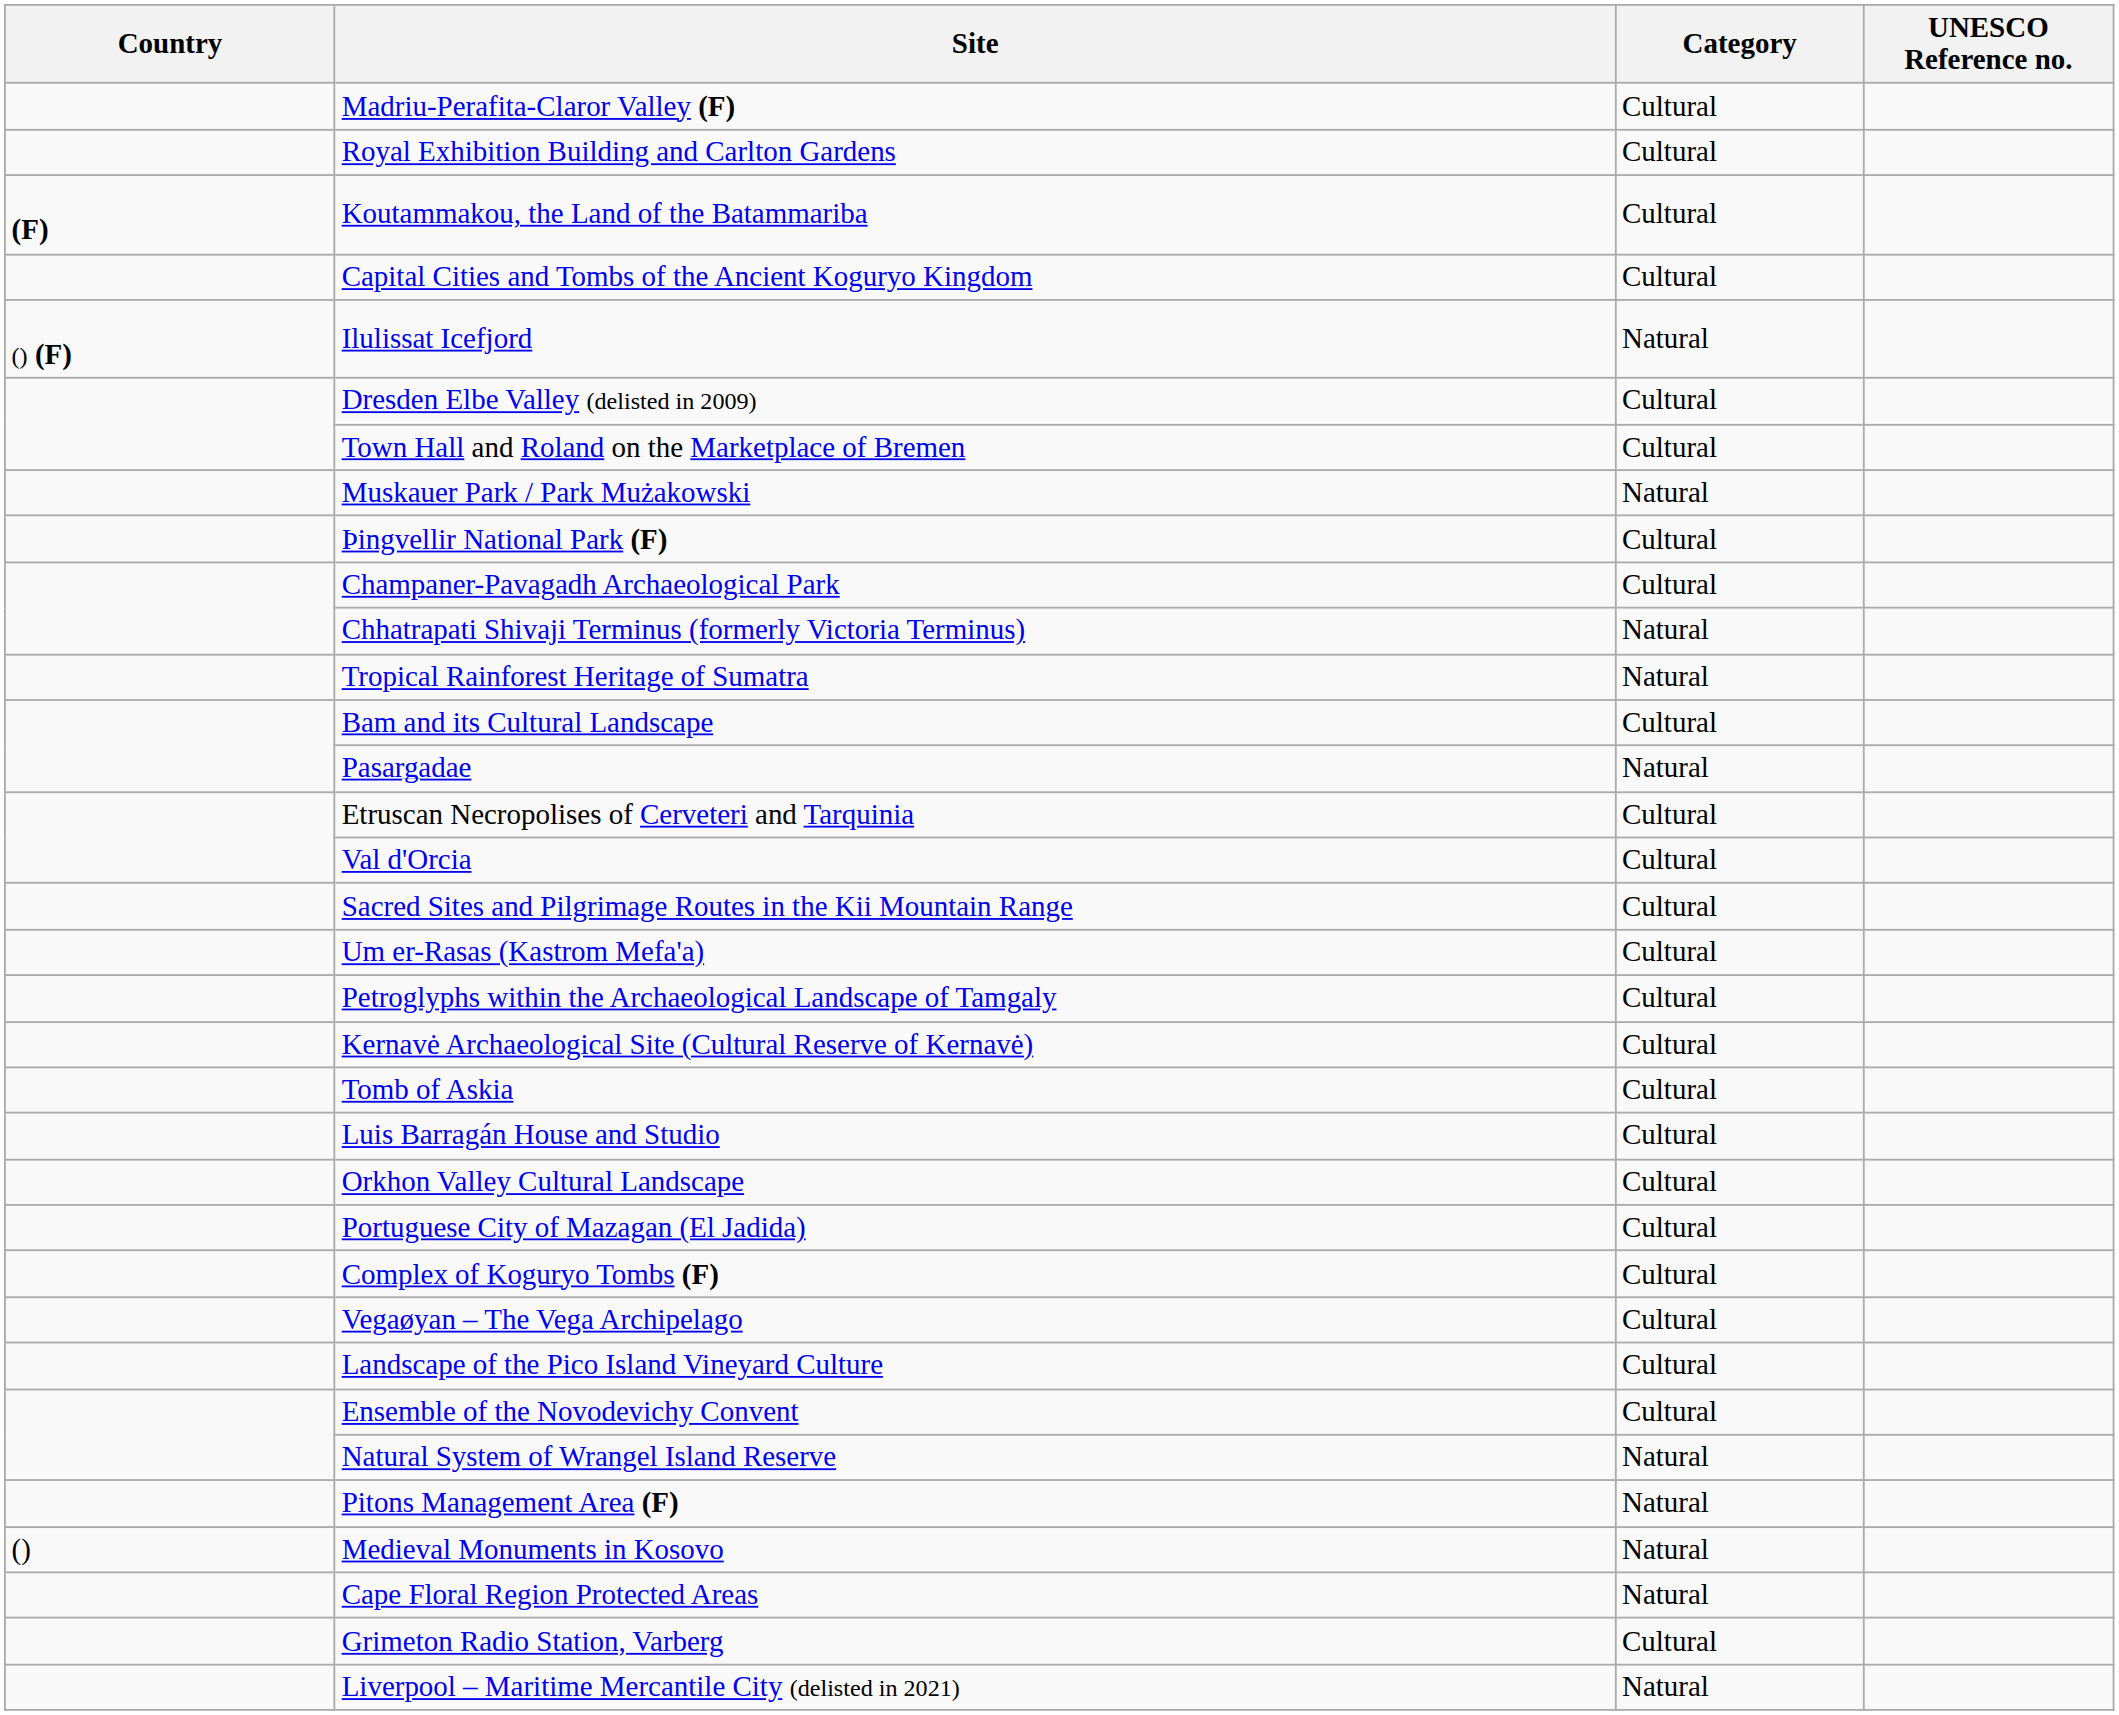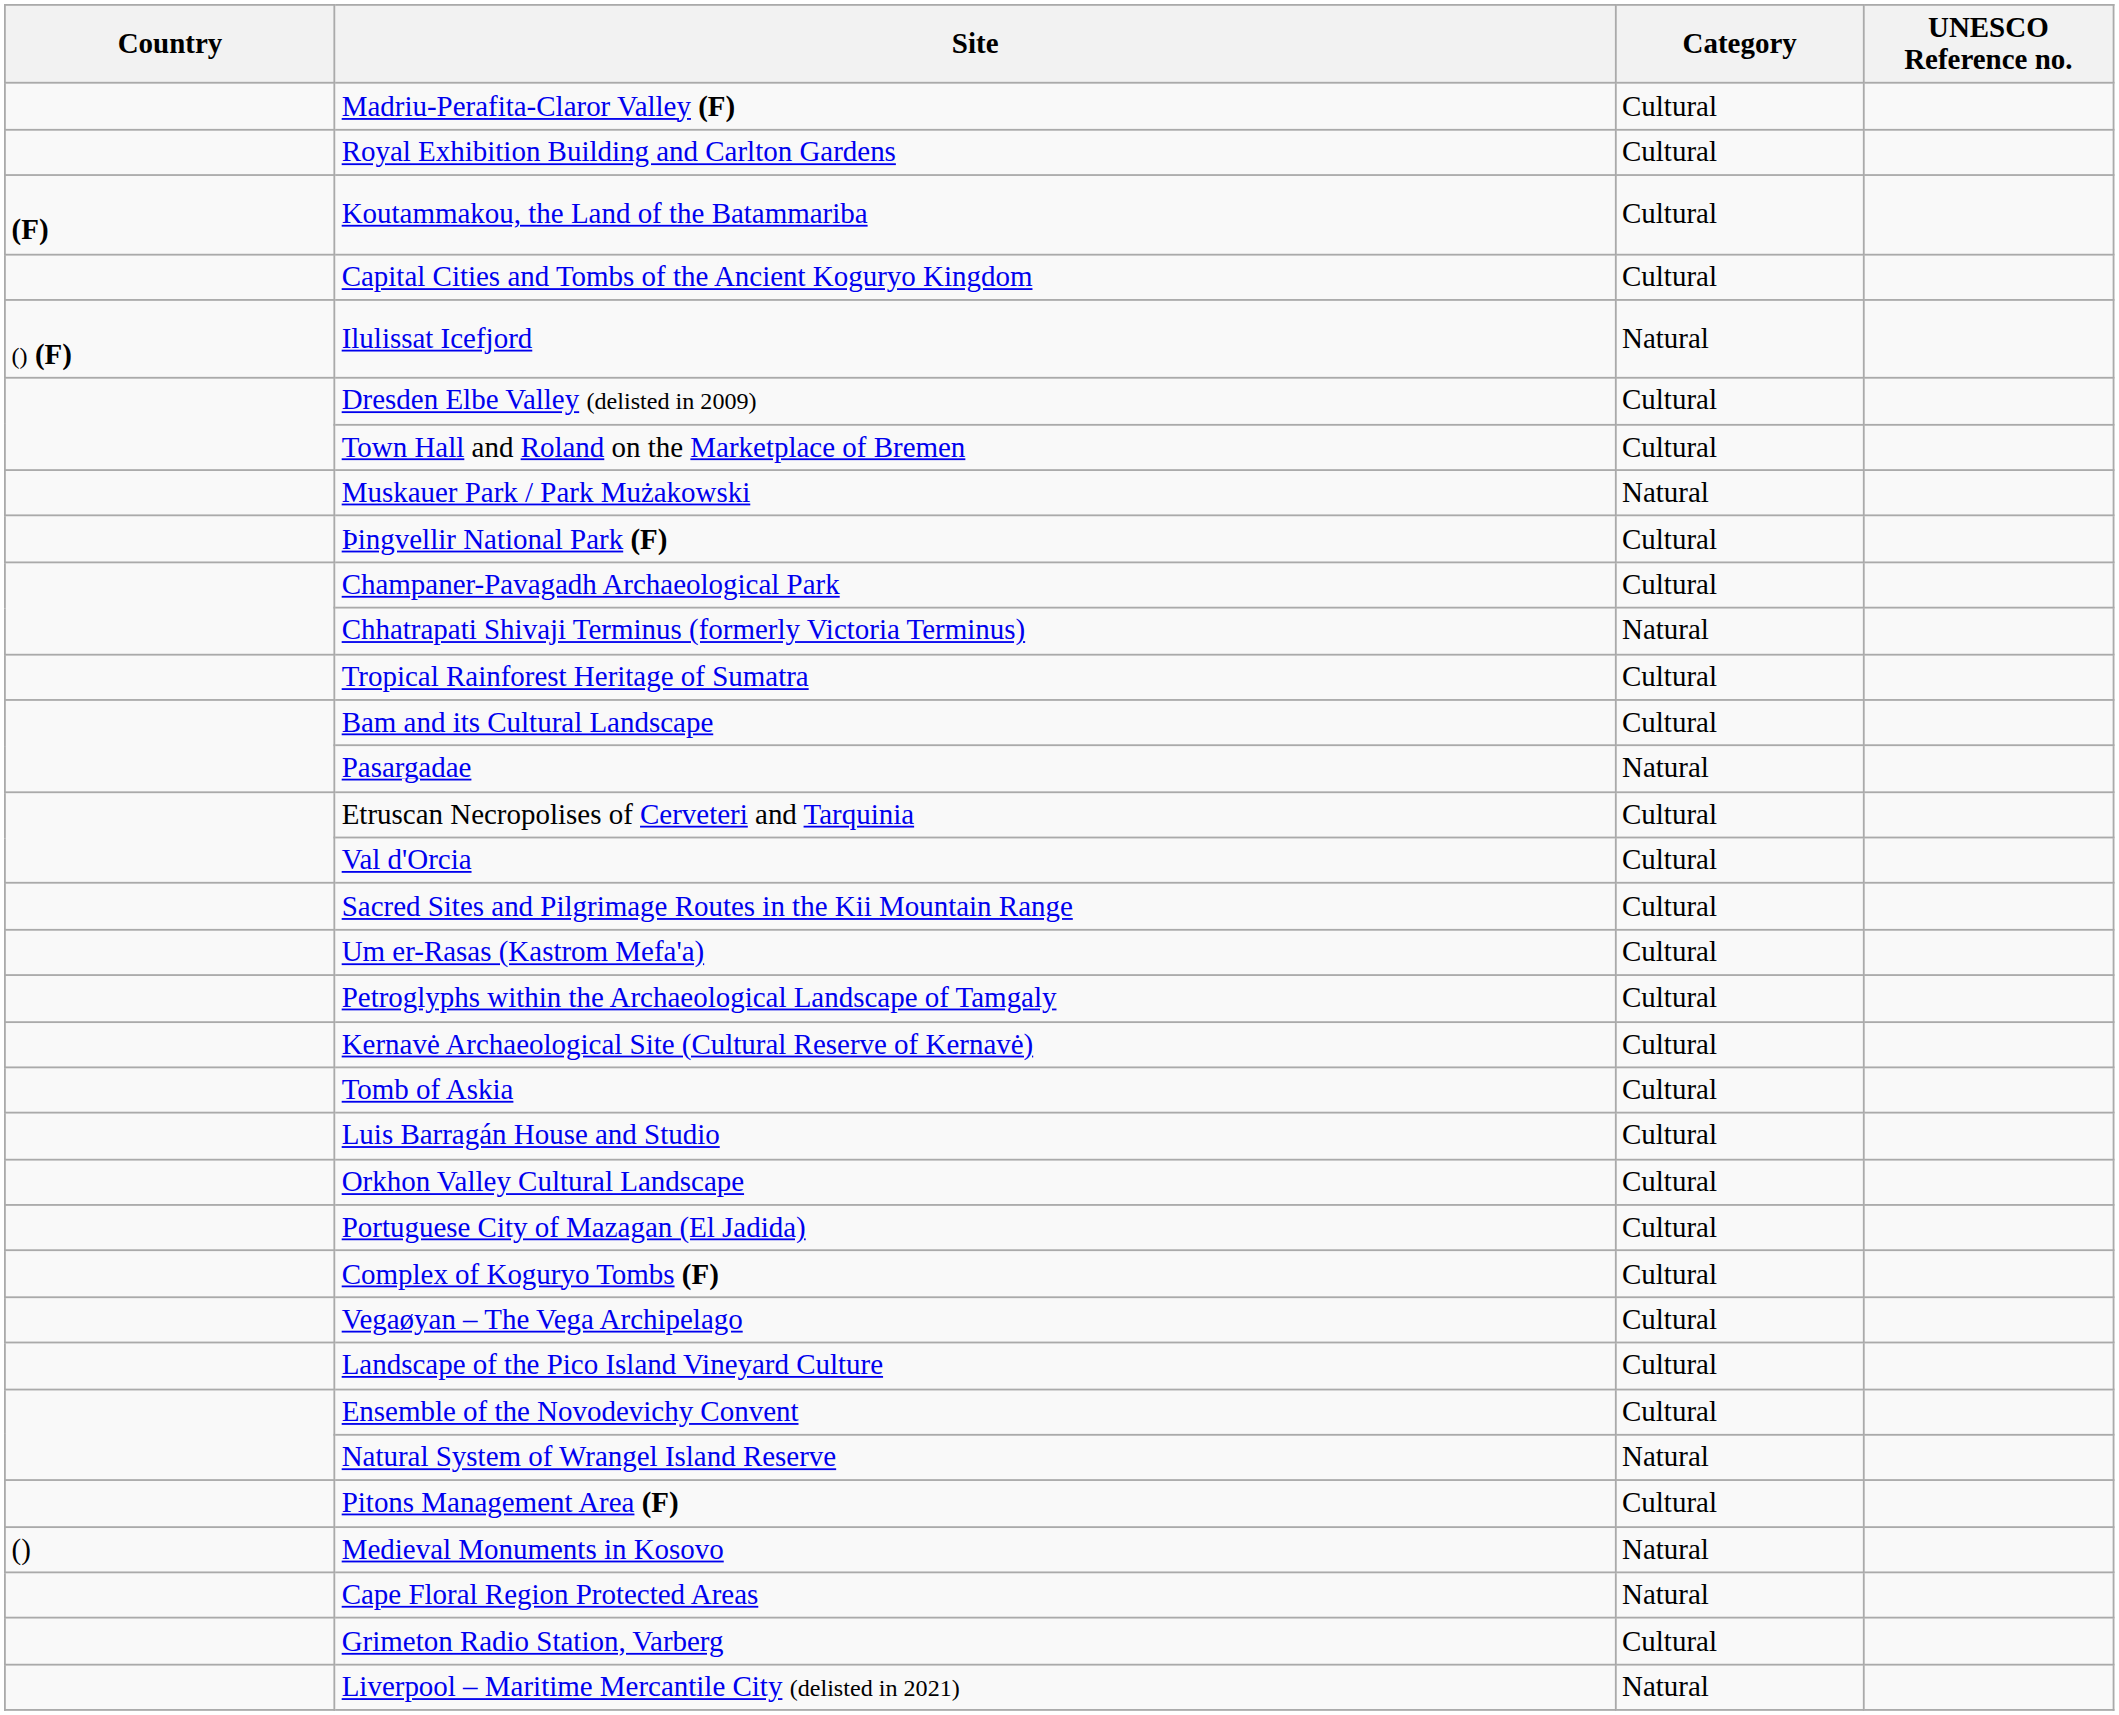 <table class="wikitable sortable" style="font-size:100%;">
 <tr>
 <th scope="col" width="175">Country</th>
 <th scope="col" width="700">Site</th>
 <th scope="col" width="130">Category</th>
 <th scope="col" width="130">UNESCO<br>Reference no.</th>
 </tr>
 <tr>
 <td></td>
 <td><a href='#'>Madriu-Perafita-Claror Valley</a> <strong>(F)</strong></td>
 <td>Cultural</td>
 <td></td>
 </tr>
 <tr>
 <td></td>
 <td><a href='#'>Royal Exhibition Building and Carlton Gardens</a></td>
 <td>Cultural</td>
 <td></td>
 </tr>
 <tr>
 <td><br> <strong>(F)</strong></td>
 <td><a href='#'>Koutammakou, the Land of the Batammariba</a></td>
 <td>Cultural</td>
 <td></td>
 </tr>
 <tr>
 <td></td>
 <td><a href='#'>Capital Cities and Tombs of the Ancient Koguryo Kingdom</a></td>
 <td>Cultural</td>
 <td></td>
 </tr>
 <tr>
 <td><br><small>()</small> <strong>(F)</strong></td>
 <td><a href='#'>Ilulissat Icefjord</a></td>
 <td>Natural</td>
 <td></td>
 </tr>
 <tr>
 <td rowspan="2"></td>
 <td><a href='#'>Dresden Elbe Valley</a> <small>(delisted in 2009)</small></td>
 <td>Cultural</td>
 <td></td>
 </tr>
 <tr>
 <td><a href='#'>Town Hall</a> and <a href='#'>Roland</a> on the <a href='#'>Marketplace of Bremen</a></td>
 <td>Cultural</td>
 <td></td>
 </tr>
 <tr>
 <td><br></td>
 <td><a href='#'>Muskauer Park / Park Mużakowski</a></td>
 <td>Natural</td>
 <td></td>
 </tr>
 <tr>
 <td></td>
 <td><a href='#'>Þingvellir National Park</a> <strong>(F)</strong></td>
 <td>Cultural</td>
 <td></td>
 </tr>
 <tr>
 <td rowspan="2"></td>
 <td><a href='#'>Champaner-Pavagadh Archaeological Park</a></td>
 <td>Cultural</td>
 <td></td>
 </tr>
 <tr>
 <td><a href='#'>Chhatrapati Shivaji Terminus (formerly Victoria Terminus)</a></td>
 <td>Natural</td>
 <td></td>
 </tr>
 <tr>
 <td></td>
 <td><a href='#'>Tropical Rainforest Heritage of Sumatra</a></td>
-<td>Natural</td>
+<td>Cultural</td>
 <td></td>
 </tr>
 <tr>
 <td rowspan="2"></td>
 <td><a href='#'>Bam and its Cultural Landscape</a></td>
 <td>Cultural</td>
 <td></td>
 </tr>
 <tr>
 <td><a href='#'>Pasargadae</a></td>
 <td>Natural</td>
 <td></td>
 </tr>
 <tr>
 <td rowspan="2"></td>
 <td>Etruscan Necropolises of <a href='#'>Cerveteri</a> and <a href='#'>Tarquinia</a></td>
 <td>Cultural</td>
 <td></td>
 </tr>
 <tr>
 <td><a href='#'>Val d'Orcia</a></td>
 <td>Cultural</td>
 <td></td>
 </tr>
 <tr>
 <td></td>
 <td><a href='#'>Sacred Sites and Pilgrimage Routes in the Kii Mountain Range</a></td>
 <td>Cultural</td>
 <td></td>
 </tr>
 <tr>
 <td></td>
 <td><a href='#'>Um er-Rasas (Kastrom Mefa'a)</a></td>
 <td>Cultural</td>
 <td></td>
 </tr>
 <tr>
 <td></td>
 <td><a href='#'>Petroglyphs within the Archaeological Landscape of Tamgaly</a></td>
 <td>Cultural</td>
 <td></td>
 </tr>
 <tr>
 <td></td>
 <td><a href='#'>Kernavė Archaeological Site (Cultural Reserve of Kernavė)</a></td>
 <td>Cultural</td>
 <td></td>
 </tr>
 <tr>
 <td></td>
 <td><a href='#'>Tomb of Askia</a></td>
 <td>Cultural</td>
 <td></td>
 </tr>
 <tr>
 <td></td>
 <td><a href='#'>Luis Barragán House and Studio</a></td>
 <td>Cultural</td>
 <td></td>
 </tr>
 <tr>
 <td></td>
 <td><a href='#'>Orkhon Valley Cultural Landscape</a></td>
 <td>Cultural</td>
 <td></td>
 </tr>
 <tr>
 <td></td>
 <td><a href='#'>Portuguese City of Mazagan (El Jadida)</a></td>
 <td>Cultural</td>
 <td></td>
 </tr>
 <tr>
 <td></td>
 <td><a href='#'>Complex of Koguryo Tombs</a> <strong>(F)</strong></td>
 <td>Cultural</td>
 <td></td>
 </tr>
 <tr>
 <td></td>
 <td><a href='#'>Vegaøyan – The Vega Archipelago</a></td>
 <td>Cultural</td>
 <td></td>
 </tr>
 <tr>
 <td></td>
 <td><a href='#'>Landscape of the Pico Island Vineyard Culture</a></td>
 <td>Cultural</td>
 <td></td>
 </tr>
 <tr>
 <td rowspan="2"></td>
 <td><a href='#'>Ensemble of the Novodevichy Convent</a></td>
 <td>Cultural</td>
 <td></td>
 </tr>
 <tr>
 <td><a href='#'>Natural System of Wrangel Island Reserve</a></td>
 <td>Natural</td>
 <td></td>
 </tr>
 <tr>
 <td></td>
 <td><a href='#'>Pitons Management Area</a> <strong>(F)</strong></td>
-<td>Natural</td>
+<td>Cultural</td>
 <td></td>
 </tr>
 <tr>
 <td data-sort-value="Serbia">()<br></td>
 <td><a href='#'>Medieval Monuments in Kosovo</a></td>
 <td>Natural</td>
 <td></td>
 </tr>
 <tr>
 <td></td>
 <td><a href='#'>Cape Floral Region Protected Areas</a></td>
 <td>Natural</td>
 <td></td>
 </tr>
 <tr>
 <td></td>
 <td><a href='#'>Grimeton Radio Station, Varberg</a></td>
 <td>Cultural</td>
 <td></td>
 </tr>
 <tr>
 <td></td>
 <td><a href='#'>Liverpool – Maritime Mercantile City</a> <small>(delisted in 2021)</small></td>
 <td>Natural</td>
 <td></td>
 </tr>
 </table>
